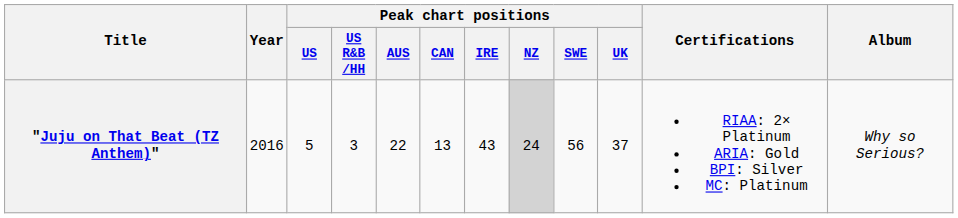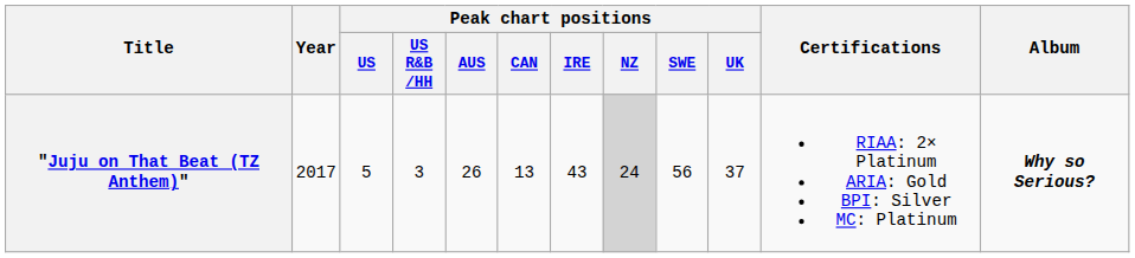 <table class="wikitable plainrowheaders" style="text-align:center;">
 <tr>
 <th rowspan="2">Title</th>
 <th rowspan="2">Year</th>
 <th colspan="8">Peak chart positions</th>
 <th rowspan="2">Certifications</th>
 <th rowspan="2">Album</th>
 </tr>
 <tr>
 <th scope="col" style="width:3em;font-size:90%;"><a href='#'>US</a><br></th>
 <th scope="col" style="width:3em;font-size:90%;"><a href='#'>US<br>R&B<br>/HH</a><br></th>
 <th scope="col" style="width:3em;font-size:90%;"><a href='#'>AUS</a><br></th>
 <th scope="col" style="width:3em;font-size:90%;"><a href='#'>CAN</a><br></th>
 <th scope="col" style="width:3em;font-size:90%;"><a href='#'>IRE</a><br></th>
 <th scope="col" style="width:3em;font-size:90%;"><a href='#'>NZ</a><br></th>
 <th scope="col" style="width:3em;font-size:90%;"><a href='#'>SWE</a><br></th>
 <th scope="col" style="width:3em;font-size:90%;"><a href='#'>UK</a><br></th>
 </tr>
 <tr>
 <th scope="row">"<a href='#'>Juju on That Beat (TZ Anthem)</a>"</th>
-<td>2016</td>
+<td>2017</td>
 <td>5</td>
 <td>3</td>
-<td>22</td>
+<td>26</td>
 <td>13</td>
 <td>43</td>
 <td style="background: lightgrey;">24</td>
 <td>56</td>
 <td>37</td>
 <td><br><ul><li><a href='#'>RIAA</a>: 2× Platinum</li><li><a href='#'>ARIA</a>: Gold</li><li><a href='#'>BPI</a>: Silver</li><li><a href='#'>MC</a>: Platinum</li></ul></td>
-<td><em>Why so Serious?</em></td>
+<td><strong><em>Why so Serious?</em></strong></td>
 </tr>
 </table>
